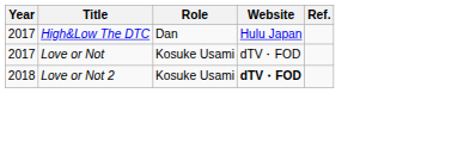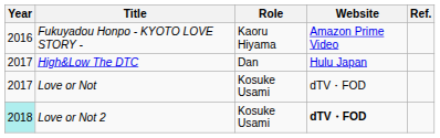 <table class="wikitable">
 <tr>
 <th>Year</th>
 <th>Title</th>
 <th>Role</th>
 <th>Website</th>
 <th>Ref.</th>
+</tr>
+<tr>
+<td>2016</td>
+<td><em>Fukuyadou Honpo - KYOTO LOVE STORY -</em></td>
+<td>Kaoru Hiyama</td>
+<td><a href='#'>Amazon Prime Video</a></td>
+<td></td>
 </tr>
 <tr>
 <td>2017</td>
 <td><em><a href='#'>High&Low The DTC</a></em></td>
 <td>Dan</td>
 <td><a href='#'>Hulu Japan</a></td>
 <td></td>
 </tr>
 <tr>
 <td>2017</td>
 <td><em>Love or Not</em></td>
 <td>Kosuke Usami</td>
 <td>dTV・FOD</td>
 <td></td>
 </tr>
 <tr>
-<td>2018</td>
+<td style="background: paleturquoise;">2018</td>
 <td><em>Love or Not 2</em></td>
 <td>Kosuke Usami</td>
 <td><strong>dTV・FOD</strong></td>
 <td></td>
 </tr>
 </table>
